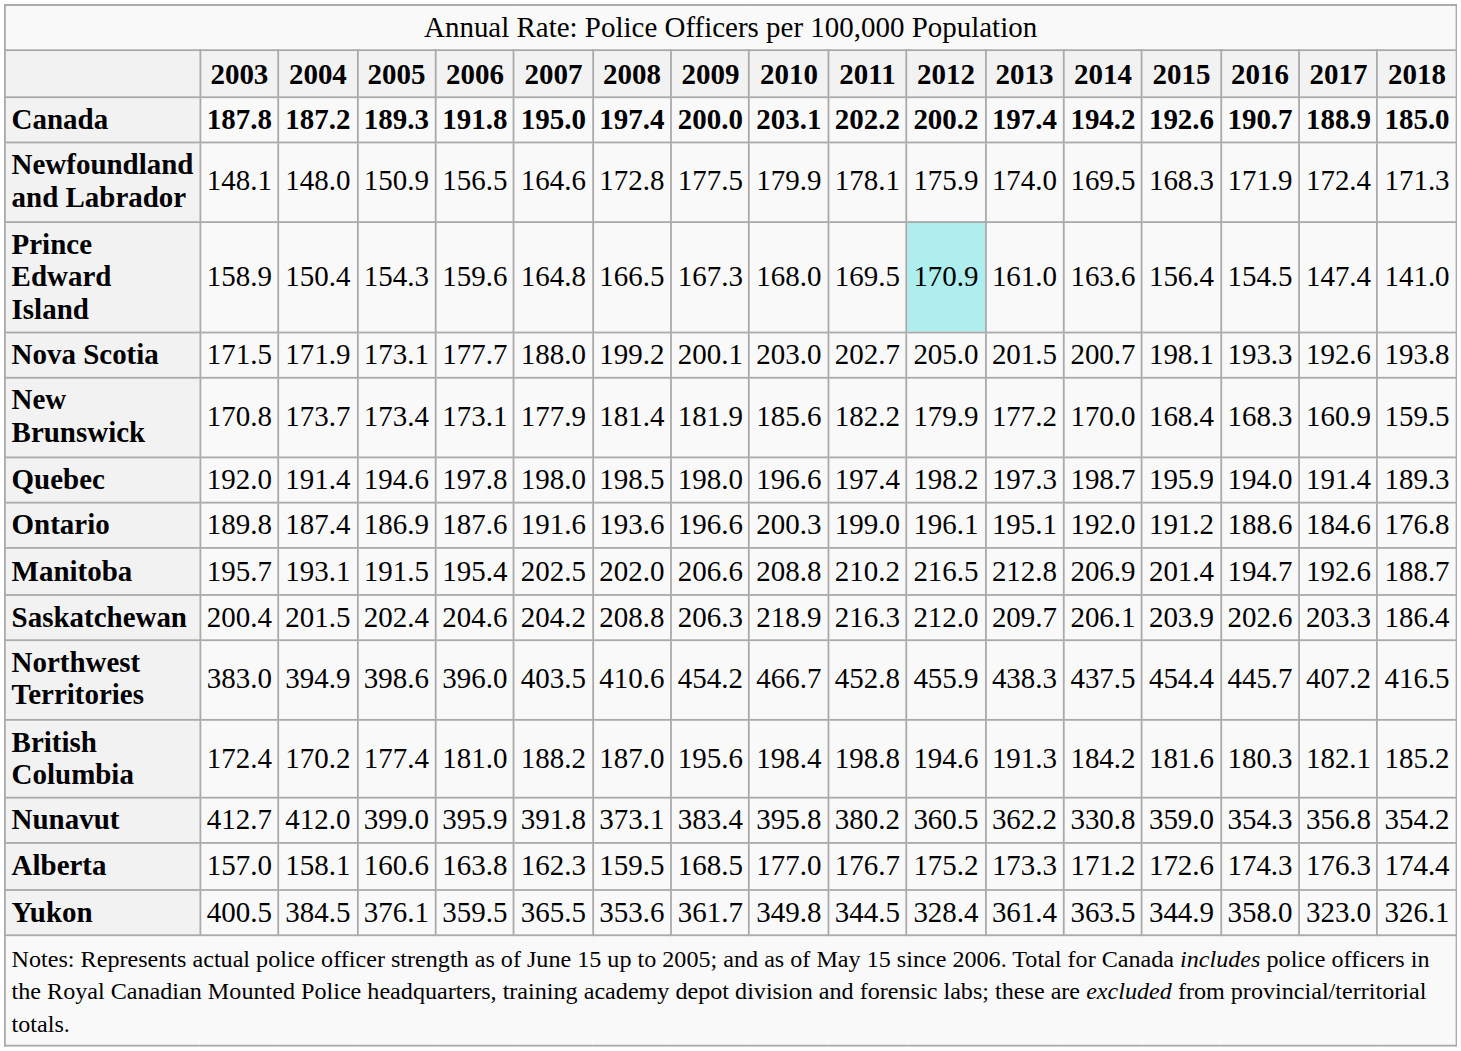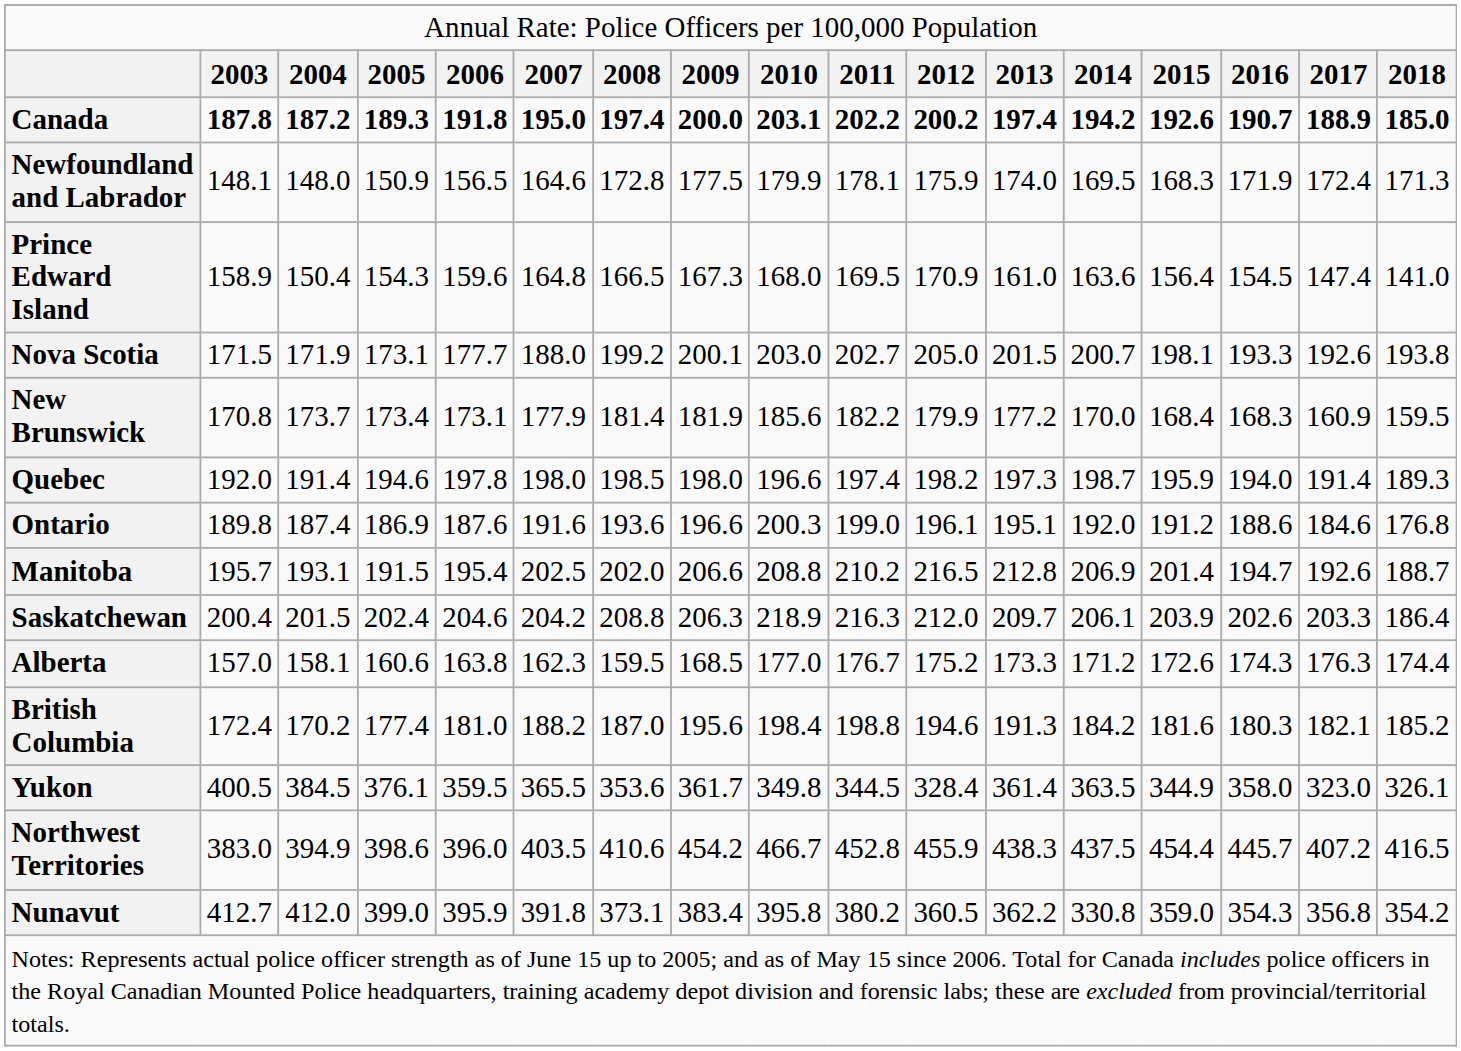 <table class="wikitable">
 <tr>
 </tr>
 <tr>
 <td colspan=17 align=center>Annual Rate: Police Officers per 100,000 Population</td>
 </tr>
 <tr>
 <th> </th>
 <th>2003</th>
 <th>2004</th>
 <th>2005</th>
 <th>2006</th>
 <th>2007</th>
 <th>2008</th>
 <th>2009</th>
 <th>2010</th>
 <th>2011</th>
 <th>2012</th>
 <th>2013</th>
 <th>2014</th>
 <th>2015</th>
 <th>2016</th>
 <th>2017</th>
 <th>2018</th>
 </tr>
 <tr>
 <th style="text-align: left;">Canada</th>
 <td><strong>187.8</strong></td>
 <td><strong>187.2</strong></td>
 <td><strong>189.3</strong></td>
 <td><strong>191.8</strong></td>
 <td><strong>195.0</strong></td>
 <td><strong>197.4</strong></td>
 <td><strong>200.0</strong></td>
 <td><strong>203.1</strong></td>
 <td><strong>202.2</strong></td>
 <td><strong>200.2</strong></td>
 <td><strong>197.4</strong></td>
 <td><strong>194.2</strong></td>
 <td><strong>192.6</strong></td>
 <td><strong>190.7</strong></td>
 <td><strong>188.9</strong></td>
 <td><strong>185.0</strong></td>
 </tr>
 <tr>
 <th style="text-align: left;">Newfoundland and Labrador</th>
 <td style="text-align: right;">148.1</td>
 <td style="text-align: right;">148.0</td>
 <td style="text-align: right;">150.9</td>
 <td style="text-align: right;">156.5</td>
 <td style="text-align: right;">164.6</td>
 <td style="text-align: right;">172.8</td>
 <td style="text-align: right;">177.5</td>
 <td style="text-align: right;">179.9</td>
 <td style="text-align: right;">178.1</td>
 <td style="text-align: right;">175.9</td>
 <td style="text-align: right;">174.0</td>
 <td style="text-align: right;">169.5</td>
 <td style="text-align: right;">168.3</td>
 <td style="text-align: right;">171.9</td>
 <td style="text-align: right;">172.4</td>
 <td style="text-align: right;">171.3</td>
 </tr>
 <tr>
 <th style="text-align: left;">Prince Edward Island</th>
 <td style="text-align: right;">158.9</td>
 <td style="text-align: right;">150.4</td>
 <td style="text-align: right;">154.3</td>
 <td style="text-align: right;">159.6</td>
 <td style="text-align: right;">164.8</td>
 <td style="text-align: right;">166.5</td>
 <td style="text-align: right;">167.3</td>
 <td style="text-align: right;">168.0</td>
 <td style="text-align: right;">169.5</td>
-<td style="background: paleturquoise; text-align: right;">170.9</td>
+<td style="text-align: right;">170.9</td>
 <td style="text-align: right;">161.0</td>
 <td style="text-align: right;">163.6</td>
 <td style="text-align: right;">156.4</td>
 <td style="text-align: right;">154.5</td>
 <td style="text-align: right;">147.4</td>
 <td style="text-align: right;">141.0</td>
 </tr>
 <tr>
 <th style="text-align: left;">Nova Scotia</th>
 <td style="text-align: right;">171.5</td>
 <td style="text-align: right;">171.9</td>
 <td style="text-align: right;">173.1</td>
 <td style="text-align: right;">177.7</td>
 <td style="text-align: right;">188.0</td>
 <td style="text-align: right;">199.2</td>
 <td style="text-align: right;">200.1</td>
 <td style="text-align: right;">203.0</td>
 <td style="text-align: right;">202.7</td>
 <td style="text-align: right;">205.0</td>
 <td style="text-align: right;">201.5</td>
 <td style="text-align: right;">200.7</td>
 <td style="text-align: right;">198.1</td>
 <td style="text-align: right;">193.3</td>
 <td style="text-align: right;">192.6</td>
 <td style="text-align: right;">193.8</td>
 </tr>
 <tr>
 <th style="text-align: left;">New Brunswick</th>
 <td style="text-align: right;">170.8</td>
 <td style="text-align: right;">173.7</td>
 <td style="text-align: right;">173.4</td>
 <td style="text-align: right;">173.1</td>
 <td style="text-align: right;">177.9</td>
 <td style="text-align: right;">181.4</td>
 <td style="text-align: right;">181.9</td>
 <td style="text-align: right;">185.6</td>
 <td style="text-align: right;">182.2</td>
 <td style="text-align: right;">179.9</td>
 <td style="text-align: right;">177.2</td>
 <td style="text-align: right;">170.0</td>
 <td style="text-align: right;">168.4</td>
 <td style="text-align: right;">168.3</td>
 <td style="text-align: right;">160.9</td>
 <td style="text-align: right;">159.5</td>
 </tr>
 <tr>
 <th style="text-align: left;">Quebec</th>
 <td style="text-align: right;">192.0</td>
 <td style="text-align: right;">191.4</td>
 <td style="text-align: right;">194.6</td>
 <td style="text-align: right;">197.8</td>
 <td style="text-align: right;">198.0</td>
 <td style="text-align: right;">198.5</td>
 <td style="text-align: right;">198.0</td>
 <td style="text-align: right;">196.6</td>
 <td style="text-align: right;">197.4</td>
 <td style="text-align: right;">198.2</td>
 <td style="text-align: right;">197.3</td>
 <td style="text-align: right;">198.7</td>
 <td style="text-align: right;">195.9</td>
 <td style="text-align: right;">194.0</td>
 <td style="text-align: right;">191.4</td>
 <td style="text-align: right;">189.3</td>
 </tr>
 <tr>
 <th style="text-align: left;">Ontario</th>
 <td style="text-align: right;">189.8</td>
 <td style="text-align: right;">187.4</td>
 <td style="text-align: right;">186.9</td>
 <td style="text-align: right;">187.6</td>
 <td style="text-align: right;">191.6</td>
 <td style="text-align: right;">193.6</td>
 <td style="text-align: right;">196.6</td>
 <td style="text-align: right;">200.3</td>
 <td style="text-align: right;">199.0</td>
 <td style="text-align: right;">196.1</td>
 <td style="text-align: right;">195.1</td>
 <td style="text-align: right;">192.0</td>
 <td style="text-align: right;">191.2</td>
 <td style="text-align: right;">188.6</td>
 <td style="text-align: right;">184.6</td>
 <td style="text-align: right;">176.8</td>
 </tr>
 <tr>
 <th style="text-align: left;">Manitoba</th>
 <td style="text-align: right;">195.7</td>
 <td style="text-align: right;">193.1</td>
 <td style="text-align: right;">191.5</td>
 <td style="text-align: right;">195.4</td>
 <td style="text-align: right;">202.5</td>
 <td style="text-align: right;">202.0</td>
 <td style="text-align: right;">206.6</td>
 <td style="text-align: right;">208.8</td>
 <td style="text-align: right;">210.2</td>
 <td style="text-align: right;">216.5</td>
 <td style="text-align: right;">212.8</td>
 <td style="text-align: right;">206.9</td>
 <td style="text-align: right;">201.4</td>
 <td style="text-align: right;">194.7</td>
 <td style="text-align: right;">192.6</td>
 <td style="text-align: right;">188.7</td>
 </tr>
 <tr>
 <th style="text-align: left;">Saskatchewan</th>
 <td style="text-align: right;">200.4</td>
 <td style="text-align: right;">201.5</td>
 <td style="text-align: right;">202.4</td>
 <td style="text-align: right;">204.6</td>
 <td style="text-align: right;">204.2</td>
 <td style="text-align: right;">208.8</td>
 <td style="text-align: right;">206.3</td>
 <td style="text-align: right;">218.9</td>
 <td style="text-align: right;">216.3</td>
 <td style="text-align: right;">212.0</td>
 <td style="text-align: right;">209.7</td>
 <td style="text-align: right;">206.1</td>
 <td style="text-align: right;">203.9</td>
 <td style="text-align: right;">202.6</td>
 <td style="text-align: right;">203.3</td>
 <td style="text-align: right;">186.4</td>
 </tr>
 <tr>
-<th style="text-align: left;">Northwest Territories</th>
-<td style="text-align: right;">383.0</td>
-<td style="text-align: right;">394.9</td>
-<td style="text-align: right;">398.6</td>
-<td style="text-align: right;">396.0</td>
-<td style="text-align: right;">403.5</td>
-<td style="text-align: right;">410.6</td>
-<td style="text-align: right;">454.2</td>
-<td style="text-align: right;">466.7</td>
-<td style="text-align: right;">452.8</td>
-<td style="text-align: right;">455.9</td>
-<td style="text-align: right;">438.3</td>
-<td style="text-align: right;">437.5</td>
-<td style="text-align: right;">454.4</td>
-<td style="text-align: right;">445.7</td>
-<td style="text-align: right;">407.2</td>
-<td style="text-align: right;">416.5</td>
+<th style="text-align: left;">Alberta</th>
+<td style="text-align: right;">157.0</td>
+<td style="text-align: right;">158.1</td>
+<td style="text-align: right;">160.6</td>
+<td style="text-align: right;">163.8</td>
+<td style="text-align: right;">162.3</td>
+<td style="text-align: right;">159.5</td>
+<td style="text-align: right;">168.5</td>
+<td style="text-align: right;">177.0</td>
+<td style="text-align: right;">176.7</td>
+<td style="text-align: right;">175.2</td>
+<td style="text-align: right;">173.3</td>
+<td style="text-align: right;">171.2</td>
+<td style="text-align: right;">172.6</td>
+<td style="text-align: right;">174.3</td>
+<td style="text-align: right;">176.3</td>
+<td style="text-align: right;">174.4</td>
 </tr>
 <tr>
 <th style="text-align: left;">British Columbia</th>
 <td style="text-align: right;">172.4</td>
 <td style="text-align: right;">170.2</td>
 <td style="text-align: right;">177.4</td>
 <td style="text-align: right;">181.0</td>
 <td style="text-align: right;">188.2</td>
 <td style="text-align: right;">187.0</td>
 <td style="text-align: right;">195.6</td>
 <td style="text-align: right;">198.4</td>
 <td style="text-align: right;">198.8</td>
 <td style="text-align: right;">194.6</td>
 <td style="text-align: right;">191.3</td>
 <td style="text-align: right;">184.2</td>
 <td style="text-align: right;">181.6</td>
 <td style="text-align: right;">180.3</td>
 <td style="text-align: right;">182.1</td>
 <td style="text-align: right;">185.2</td>
 </tr>
 <tr>
+<th style="text-align: left;">Yukon</th>
+<td style="text-align: right;">400.5</td>
+<td style="text-align: right;">384.5</td>
+<td style="text-align: right;">376.1</td>
+<td style="text-align: right;">359.5</td>
+<td style="text-align: right;">365.5</td>
+<td style="text-align: right;">353.6</td>
+<td style="text-align: right;">361.7</td>
+<td style="text-align: right;">349.8</td>
+<td style="text-align: right;">344.5</td>
+<td style="text-align: right;">328.4</td>
+<td style="text-align: right;">361.4</td>
+<td style="text-align: right;">363.5</td>
+<td style="text-align: right;">344.9</td>
+<td style="text-align: right;">358.0</td>
+<td style="text-align: right;">323.0</td>
+<td style="text-align: right;">326.1</td>
+</tr>
+<tr>
+<th style="text-align: left;">Northwest Territories</th>
+<td style="text-align: right;">383.0</td>
+<td style="text-align: right;">394.9</td>
+<td style="text-align: right;">398.6</td>
+<td style="text-align: right;">396.0</td>
+<td style="text-align: right;">403.5</td>
+<td style="text-align: right;">410.6</td>
+<td style="text-align: right;">454.2</td>
+<td style="text-align: right;">466.7</td>
+<td style="text-align: right;">452.8</td>
+<td style="text-align: right;">455.9</td>
+<td style="text-align: right;">438.3</td>
+<td style="text-align: right;">437.5</td>
+<td style="text-align: right;">454.4</td>
+<td style="text-align: right;">445.7</td>
+<td style="text-align: right;">407.2</td>
+<td style="text-align: right;">416.5</td>
+</tr>
+<tr>
 <th style="text-align: left;">Nunavut</th>
 <td style="text-align: right;">412.7</td>
 <td style="text-align: right;">412.0</td>
 <td style="text-align: right;">399.0</td>
 <td style="text-align: right;">395.9</td>
 <td style="text-align: right;">391.8</td>
 <td style="text-align: right;">373.1</td>
 <td style="text-align: right;">383.4</td>
 <td style="text-align: right;">395.8</td>
 <td style="text-align: right;">380.2</td>
 <td style="text-align: right;">360.5</td>
 <td style="text-align: right;">362.2</td>
 <td style="text-align: right;">330.8</td>
 <td style="text-align: right;">359.0</td>
 <td style="text-align: right;">354.3</td>
 <td style="text-align: right;">356.8</td>
 <td style="text-align: right;">354.2</td>
 </tr>
 <tr>
-<th style="text-align: left;">Alberta</th>
-<td style="text-align: right;">157.0</td>
-<td style="text-align: right;">158.1</td>
-<td style="text-align: right;">160.6</td>
-<td style="text-align: right;">163.8</td>
-<td style="text-align: right;">162.3</td>
-<td style="text-align: right;">159.5</td>
-<td style="text-align: right;">168.5</td>
-<td style="text-align: right;">177.0</td>
-<td style="text-align: right;">176.7</td>
-<td style="text-align: right;">175.2</td>
-<td style="text-align: right;">173.3</td>
-<td style="text-align: right;">171.2</td>
-<td style="text-align: right;">172.6</td>
-<td style="text-align: right;">174.3</td>
-<td style="text-align: right;">176.3</td>
-<td style="text-align: right;">174.4</td>
-</tr>
-<tr>
-<th style="text-align: left;">Yukon</th>
-<td style="text-align: right;">400.5</td>
-<td style="text-align: right;">384.5</td>
-<td style="text-align: right;">376.1</td>
-<td style="text-align: right;">359.5</td>
-<td style="text-align: right;">365.5</td>
-<td style="text-align: right;">353.6</td>
-<td style="text-align: right;">361.7</td>
-<td style="text-align: right;">349.8</td>
-<td style="text-align: right;">344.5</td>
-<td style="text-align: right;">328.4</td>
-<td style="text-align: right;">361.4</td>
-<td style="text-align: right;">363.5</td>
-<td style="text-align: right;">344.9</td>
-<td style="text-align: right;">358.0</td>
-<td style="text-align: right;">323.0</td>
-<td style="text-align: right;">326.1</td>
-</tr>
-<tr>
 <td colspan=17 align=left><small>Notes: Represents actual police officer strength as of June 15 up to 2005; and as of May 15 since 2006. Total for Canada <em>includes</em> police officers in the Royal Canadian Mounted Police headquarters, training academy depot division and forensic labs; these are <em>excluded</em> from provincial/territorial totals.</small></td>
 </tr>
 </table>
